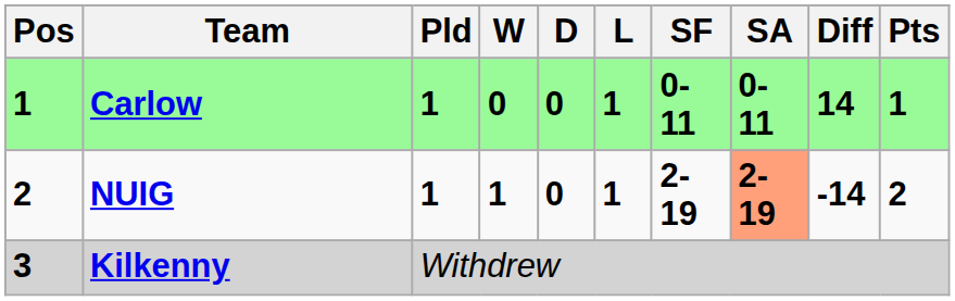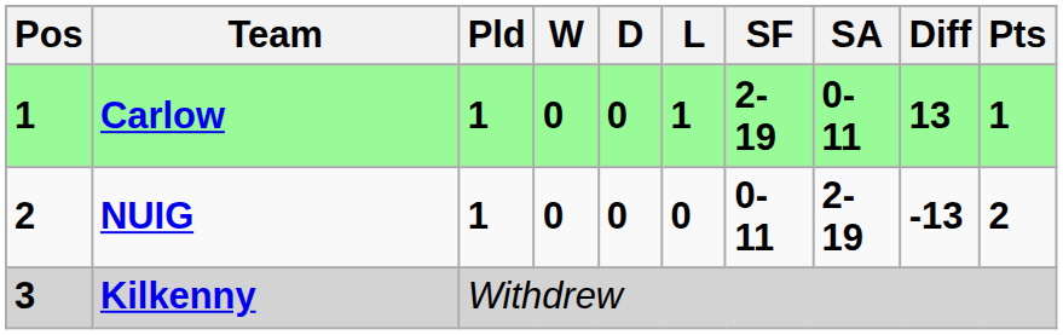 <table class="wikitable" style="text-align: centre;">
 <tr>
 <th width=20>Pos</th>
 <th width=150>Team</th>
 <th width=20>Pld</th>
 <th width=20>W</th>
 <th width=20>D</th>
 <th width=20>L</th>
 <th width=30>SF</th>
 <th width=30>SA</th>
 <th width=20>Diff</th>
 <th width=20>Pts</th>
 </tr>
 <tr style="background:#98FB98;">
 <td><strong>1</strong></td>
 <td align=left><strong> <a href='#'>Carlow</a> </strong></td>
 <td><strong>1</strong></td>
 <td><strong>0</strong></td>
 <td><strong>0</strong></td>
 <td><strong>1</strong></td>
+<td><strong>2-19</strong></td>
 <td><strong>0-11</strong></td>
-<td><strong>0-11</strong></td>
-<td><strong>14</strong></td>
+<td><strong>13</strong></td>
 <td><strong>1</strong></td>
 </tr>
 <tr>
 <td><strong>2</strong></td>
 <td align=left><strong> <a href='#'>NUIG</a> </strong></td>
 <td><strong>1</strong></td>
-<td><strong>1</strong></td>
 <td><strong>0</strong></td>
-<td><strong>1</strong></td>
+<td><strong>0</strong></td>
+<td><strong>0</strong></td>
+<td><strong>0-11</strong></td>
 <td><strong>2-19</strong></td>
-<td style="background: lightsalmon;"><strong>2-19</strong></td>
-<td><strong>-14</strong></td>
+<td><strong>-13</strong></td>
 <td><strong>2</strong></td>
 </tr>
 <tr style="background:lightgrey;">
 <td><strong>3</strong></td>
 <td align=left><strong> <a href='#'>Kilkenny</a> </strong></td>
 <td colspan="8"><em>Withdrew</em></td>
 </tr>
 </table>
